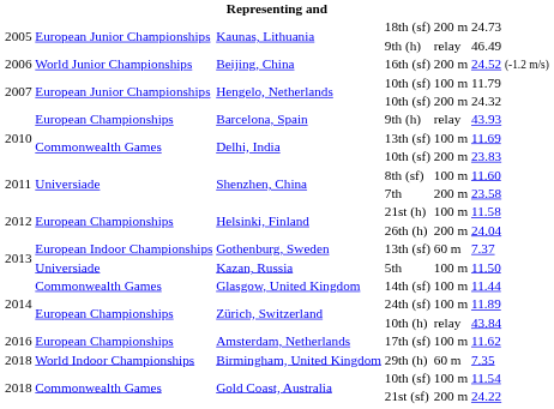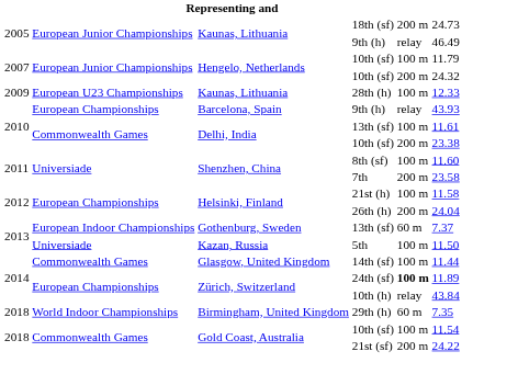 <table>
 <tr>
 <th colspan="6">Representing  and </th>
 </tr>
 <tr>
 <td rowspan=2>2005</td>
 <td rowspan=2><a href='#'>European Junior Championships</a></td>
 <td rowspan=2><a href='#'>Kaunas, Lithuania</a></td>
 <td>18th (sf)</td>
 <td>200 m</td>
 <td>24.73</td>
 </tr>
 <tr>
 <td>9th (h)</td>
 <td> relay</td>
 <td>46.49</td>
 </tr>
 <tr>
-<td>2006</td>
-<td><a href='#'>World Junior Championships</a></td>
-<td><a href='#'>Beijing, China</a></td>
-<td>16th (sf)</td>
-<td>200 m</td>
-<td><a href='#'>24.52</a> <small>(-1.2 m/s)</small></td>
-</tr>
-<tr>
 <td rowspan=2>2007</td>
 <td rowspan=2><a href='#'>European Junior Championships</a></td>
 <td rowspan=2><a href='#'>Hengelo, Netherlands</a></td>
 <td>10th (sf)</td>
 <td>100 m</td>
 <td>11.79</td>
 </tr>
 <tr>
 <td>10th (sf)</td>
 <td>200 m</td>
 <td>24.32</td>
+</tr>
+<tr>
+<td>2009</td>
+<td><a href='#'>European U23 Championships</a></td>
+<td><a href='#'>Kaunas, Lithuania</a></td>
+<td>28th (h)</td>
+<td>100 m</td>
+<td><a href='#'>12.33</a></td>
 </tr>
 <tr>
 <td rowspan=3>2010</td>
 <td><a href='#'>European Championships</a></td>
 <td><a href='#'>Barcelona, Spain</a></td>
 <td>9th (h)</td>
 <td> relay</td>
 <td><a href='#'>43.93</a></td>
 </tr>
 <tr>
 <td rowspan=2><a href='#'>Commonwealth Games</a></td>
 <td rowspan=2><a href='#'>Delhi, India</a></td>
 <td>13th (sf)</td>
 <td>100 m</td>
-<td><a href='#'>11.69</a></td>
+<td><a href='#'>11.61</a></td>
 </tr>
 <tr>
 <td>10th (sf)</td>
 <td>200 m</td>
-<td><a href='#'>23.83</a></td>
+<td><a href='#'>23.38</a></td>
 </tr>
 <tr>
 <td rowspan=2>2011</td>
 <td rowspan=2><a href='#'>Universiade</a></td>
 <td rowspan=2><a href='#'>Shenzhen, China</a></td>
 <td>8th (sf)</td>
 <td>100 m</td>
 <td><a href='#'>11.60</a></td>
 </tr>
 <tr>
 <td>7th</td>
 <td>200 m</td>
 <td><a href='#'>23.58</a></td>
 </tr>
 <tr>
 <td rowspan=2>2012</td>
 <td rowspan=2><a href='#'>European Championships</a></td>
 <td rowspan=2><a href='#'>Helsinki, Finland</a></td>
 <td>21st (h)</td>
 <td>100 m</td>
 <td><a href='#'>11.58</a></td>
 </tr>
 <tr>
 <td>26th (h)</td>
 <td>200 m</td>
 <td><a href='#'>24.04</a></td>
 </tr>
 <tr>
 <td rowspan=2>2013</td>
 <td><a href='#'>European Indoor Championships</a></td>
 <td><a href='#'>Gothenburg, Sweden</a></td>
 <td>13th (sf)</td>
 <td>60 m</td>
 <td><a href='#'>7.37</a></td>
 </tr>
 <tr>
 <td><a href='#'>Universiade</a></td>
 <td><a href='#'>Kazan, Russia</a></td>
 <td>5th</td>
 <td>100 m</td>
 <td><a href='#'>11.50</a></td>
 </tr>
 <tr>
 <td rowspan=3>2014</td>
 <td><a href='#'>Commonwealth Games</a></td>
 <td><a href='#'>Glasgow, United Kingdom</a></td>
 <td>14th (sf)</td>
 <td>100 m</td>
 <td><a href='#'>11.44</a></td>
 </tr>
 <tr>
 <td rowspan=2><a href='#'>European Championships</a></td>
 <td rowspan=2><a href='#'>Zürich, Switzerland</a></td>
 <td>24th (sf)</td>
-<td>100 m</td>
+<td><strong>100 m</strong></td>
 <td><a href='#'>11.89</a></td>
 </tr>
 <tr>
 <td>10th (h)</td>
 <td> relay</td>
 <td><a href='#'>43.84</a></td>
-</tr>
-<tr>
-<td>2016</td>
-<td><a href='#'>European Championships</a></td>
-<td><a href='#'>Amsterdam, Netherlands</a></td>
-<td>17th (sf)</td>
-<td>100 m</td>
-<td><a href='#'>11.62</a></td>
 </tr>
 <tr>
 <td>2018</td>
 <td><a href='#'>World Indoor Championships</a></td>
 <td><a href='#'>Birmingham, United Kingdom</a></td>
 <td>29th (h)</td>
 <td>60 m</td>
 <td><a href='#'>7.35</a></td>
 </tr>
 <tr>
 <td rowspan=2>2018</td>
 <td rowspan=2><a href='#'>Commonwealth Games</a></td>
 <td rowspan=2><a href='#'>Gold Coast, Australia</a></td>
 <td>10th (sf)</td>
 <td>100 m</td>
 <td><a href='#'>11.54</a></td>
 </tr>
 <tr>
 <td>21st (sf)</td>
 <td>200 m</td>
 <td><a href='#'>24.22</a></td>
 </tr>
 </table>
